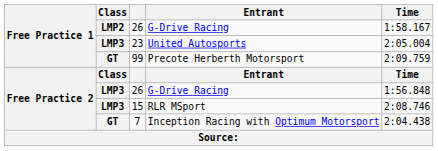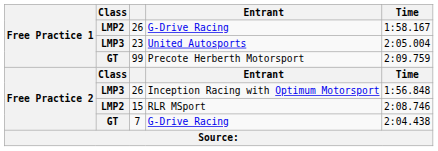 <table class="wikitable">
 <tr>
 <th rowspan="4">Free Practice 1</th>
 <th>Class</th>
 <th></th>
 <th>Entrant</th>
 <th>Time</th>
 </tr>
 <tr>
 <th>LMP2</th>
 <td align="center">26</td>
 <td> <a href='#'>G-Drive Racing</a></td>
 <td>1:58.167</td>
 </tr>
 <tr>
 <th>LMP3</th>
 <td align="center">23</td>
 <td> <a href='#'>United Autosports</a></td>
 <td>2:05.004</td>
 </tr>
 <tr>
 <th>GT</th>
 <td align="center">99</td>
 <td> Precote Herberth Motorsport</td>
 <td>2:09.759</td>
 </tr>
 <tr>
 <th rowspan="4">Free Practice 2</th>
 <th>Class</th>
 <th></th>
 <th>Entrant</th>
 <th>Time</th>
 </tr>
 <tr>
 <th>LMP3</th>
 <td align="center">26</td>
-<td> <a href='#'>G-Drive Racing</a></td>
+<td> Inception Racing with <a href='#'>Optimum Motorsport</a></td>
 <td>1:56.848</td>
 </tr>
 <tr>
-<th>LMP3</th>
+<th>LMP2</th>
 <td align="center">15</td>
 <td> RLR MSport</td>
 <td>2:08.746</td>
 </tr>
 <tr>
 <th>GT</th>
 <td align="center">7</td>
-<td> Inception Racing with <a href='#'>Optimum Motorsport</a></td>
+<td> <a href='#'>G-Drive Racing</a></td>
 <td>2:04.438</td>
 </tr>
 <tr>
 <th colspan="5">Source:</th>
 </tr>
 </table>
